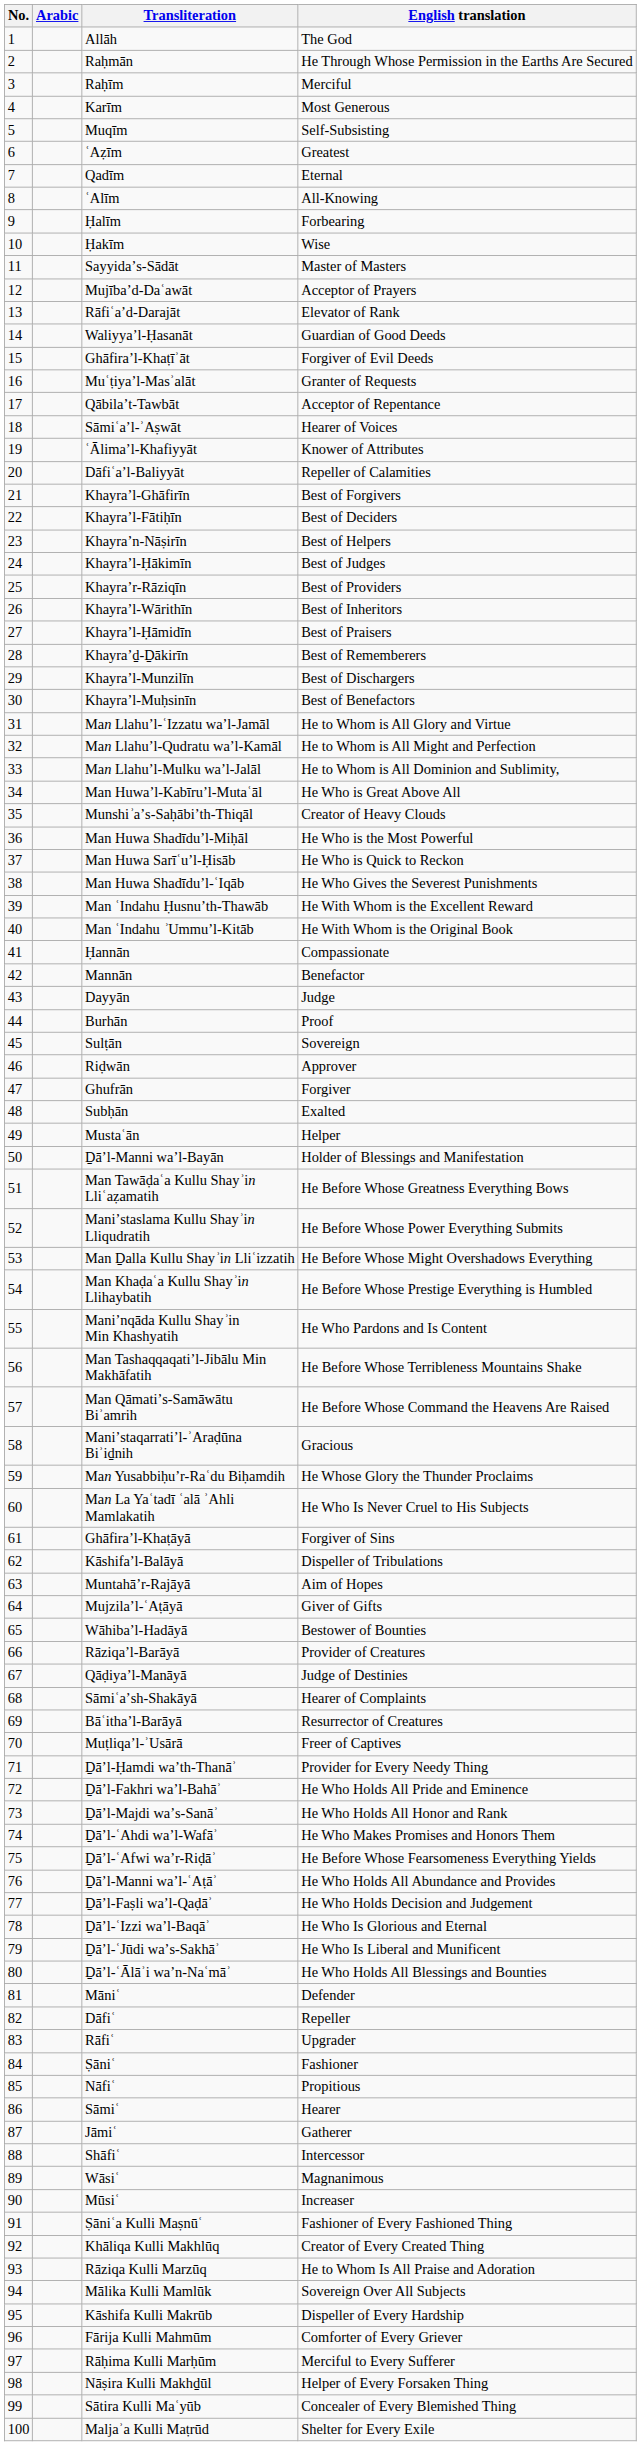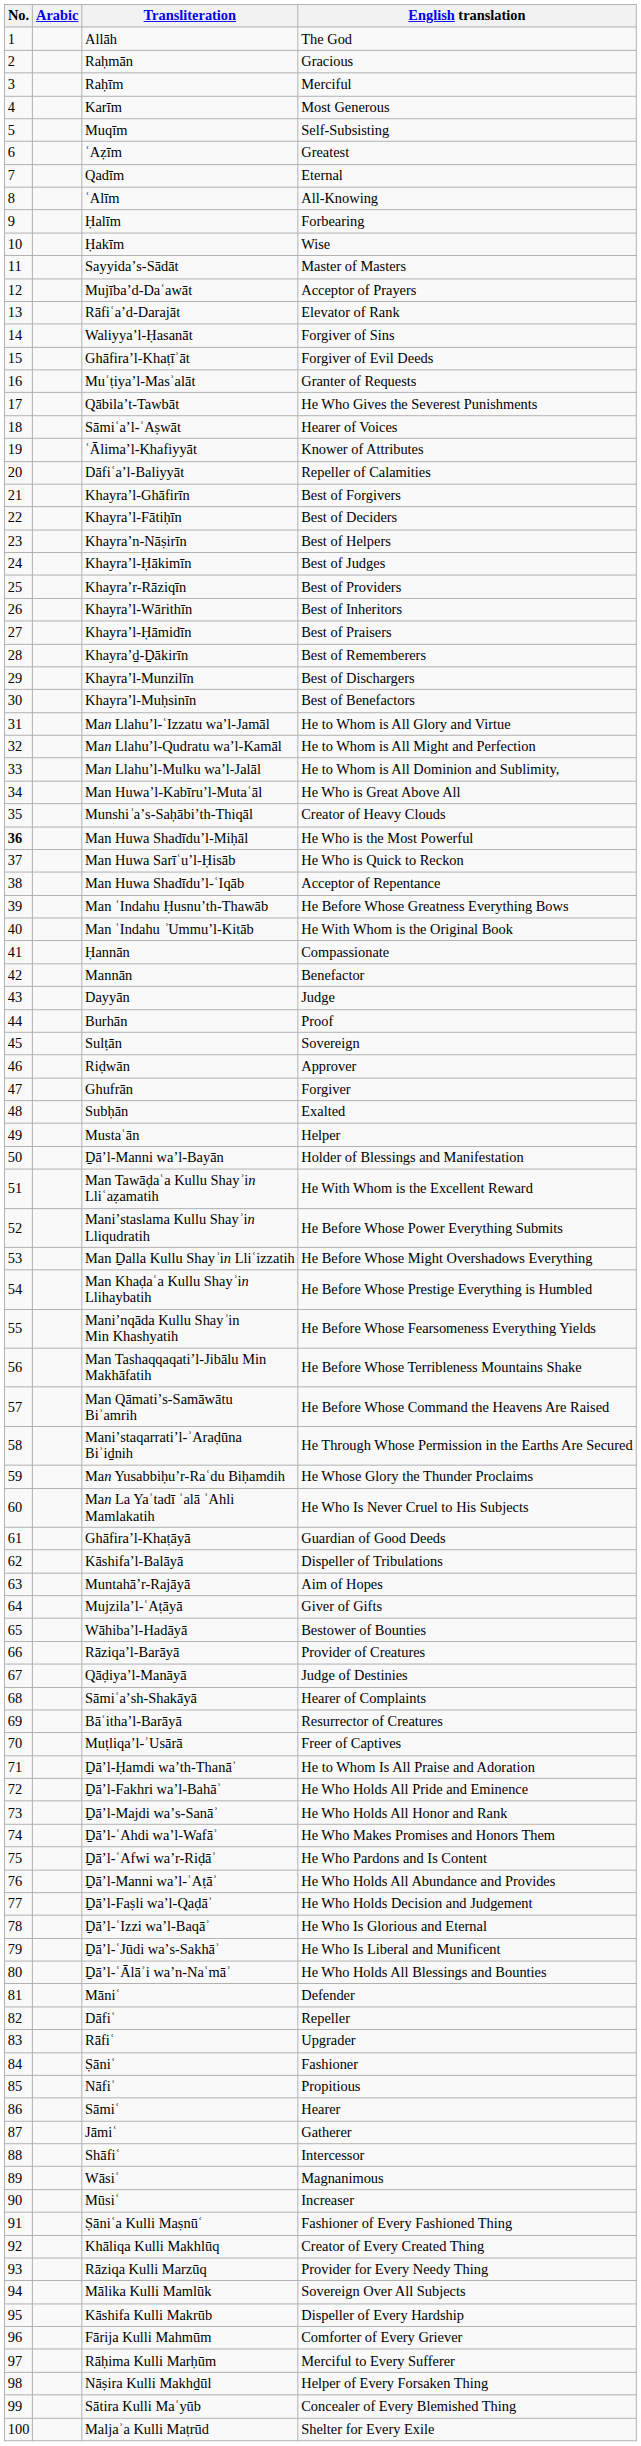 <table class="wikitable mw-collapsible mw-collapsed">
 <tr>
 <th>No.</th>
 <th><a href='#'>Arabic</a></th>
 <th><a href='#'>Transliteration</a></th>
 <th><a href='#'>English</a> translation</th>
 </tr>
 <tr>
 <td>1</td>
 <td></td>
 <td>Allāh</td>
 <td>The God</td>
 </tr>
 <tr>
 <td>2</td>
 <td></td>
 <td>Raḥmān</td>
-<td>He Through Whose Permission in the Earths Are Secured</td>
+<td>Gracious</td>
 </tr>
 <tr>
 <td>3</td>
 <td></td>
 <td>Raḥīm</td>
 <td>Merciful</td>
 </tr>
 <tr>
 <td>4</td>
 <td></td>
 <td>Karīm</td>
 <td>Most Generous</td>
 </tr>
 <tr>
 <td>5</td>
 <td></td>
 <td>Muqīm</td>
 <td>Self-Subsisting</td>
 </tr>
 <tr>
 <td>6</td>
 <td></td>
 <td>ʿAẓīm</td>
 <td>Greatest</td>
 </tr>
 <tr>
 <td>7</td>
 <td></td>
 <td>Qadīm</td>
 <td>Eternal</td>
 </tr>
 <tr>
 <td>8</td>
 <td></td>
 <td>ʿAlīm</td>
 <td>All-Knowing</td>
 </tr>
 <tr>
 <td>9</td>
 <td></td>
 <td>Ḥalīm</td>
 <td>Forbearing</td>
 </tr>
 <tr>
 <td>10</td>
 <td></td>
 <td>Ḥakīm</td>
 <td>Wise</td>
 </tr>
 <tr>
 <td>11</td>
 <td></td>
 <td>Sayyidaʼs-Sādāt</td>
 <td>Master of Masters</td>
 </tr>
 <tr>
 <td>12</td>
 <td></td>
 <td>Mujībaʼd-Daʿawāt</td>
 <td>Acceptor of Prayers</td>
 </tr>
 <tr>
 <td>13</td>
 <td></td>
 <td>Rāfiʿaʼd-Darajāt</td>
 <td>Elevator of Rank</td>
 </tr>
 <tr>
 <td>14</td>
 <td></td>
 <td>Waliyyaʼl-Ḥasanāt</td>
-<td>Guardian of Good Deeds</td>
+<td>Forgiver of Sins</td>
 </tr>
 <tr>
 <td>15</td>
 <td></td>
 <td>Ghāfiraʼl-Khaṭīʾāt</td>
 <td>Forgiver of Evil Deeds</td>
 </tr>
 <tr>
 <td>16</td>
 <td></td>
 <td>Muʿṭiyaʼl-Masʾalāt</td>
 <td>Granter of Requests</td>
 </tr>
 <tr>
 <td>17</td>
 <td></td>
 <td>Qābilaʼt-Tawbāt</td>
-<td>Acceptor of Repentance</td>
+<td>He Who Gives the Severest Punishments</td>
 </tr>
 <tr>
 <td>18</td>
 <td></td>
 <td>Sāmiʿaʼl-ʾAṣwāt</td>
 <td>Hearer of Voices</td>
 </tr>
 <tr>
 <td>19</td>
 <td></td>
 <td>ʿĀlimaʼl-Khafiyyāt</td>
 <td>Knower of Attributes</td>
 </tr>
 <tr>
 <td>20</td>
 <td></td>
 <td>Dāfiʿaʼl-Baliyyāt</td>
 <td>Repeller of Calamities</td>
 </tr>
 <tr>
 <td>21</td>
 <td></td>
 <td>Khayraʼl-Ghāfirīn</td>
 <td>Best of Forgivers</td>
 </tr>
 <tr>
 <td>22</td>
 <td></td>
 <td>Khayraʼl-Fātiḥīn</td>
 <td>Best of Deciders</td>
 </tr>
 <tr>
 <td>23</td>
 <td></td>
 <td>Khayraʼn-Nāṣirīn</td>
 <td>Best of Helpers</td>
 </tr>
 <tr>
 <td>24</td>
 <td></td>
 <td>Khayraʼl-Ḥākimīn</td>
 <td>Best of Judges</td>
 </tr>
 <tr>
 <td>25</td>
 <td></td>
 <td>Khayraʼr-Rāziqīn</td>
 <td>Best of Providers</td>
 </tr>
 <tr>
 <td>26</td>
 <td></td>
 <td>Khayraʼl-Wārithīn</td>
 <td>Best of Inheritors</td>
 </tr>
 <tr>
 <td>27</td>
 <td></td>
 <td>Khayraʼl-Ḥāmidīn</td>
 <td>Best of Praisers</td>
 </tr>
 <tr>
 <td>28</td>
 <td></td>
 <td>Khayraʼḏ-Ḏākirīn</td>
 <td>Best of Rememberers</td>
 </tr>
 <tr>
 <td>29</td>
 <td></td>
 <td>Khayraʼl-Munzilīn</td>
 <td>Best of Dischargers</td>
 </tr>
 <tr>
 <td>30</td>
 <td></td>
 <td>Khayraʼl-Muḥsinīn</td>
 <td>Best of Benefactors</td>
 </tr>
 <tr>
 <td>31</td>
 <td></td>
 <td>Ma<em>n</em> Llahuʼl-ʿIzzatu waʼl-Jamāl</td>
 <td>He to Whom is All Glory and Virtue</td>
 </tr>
 <tr>
 <td>32</td>
 <td></td>
 <td>Ma<em>n</em> Llahuʼl-Qudratu waʼl-Kamāl</td>
 <td>He to Whom is All Might and Perfection</td>
 </tr>
 <tr>
 <td>33</td>
 <td></td>
 <td>Ma<em>n</em> Llahuʼl-Mulku waʼl-Jalāl</td>
 <td>He to Whom is All Dominion and Sublimity,</td>
 </tr>
 <tr>
 <td>34</td>
 <td></td>
 <td>Man Huwaʼl-Kabīruʼl-Mutaʿāl</td>
 <td>He Who is Great Above All</td>
 </tr>
 <tr>
 <td>35</td>
 <td></td>
 <td>Munshi<em>ʾ</em>aʼs-Saḥābiʼth-Thiqāl</td>
 <td>Creator of Heavy Clouds</td>
 </tr>
 <tr>
-<td>36</td>
+<td><strong>36</strong></td>
 <td></td>
 <td>Man Huwa Shadīduʼl-Miḥāl</td>
 <td>He Who is the Most Powerful</td>
 </tr>
 <tr>
 <td>37</td>
 <td></td>
 <td>Man Huwa Sarīʿuʼl-Ḥisāb</td>
 <td>He Who is Quick to Reckon</td>
 </tr>
 <tr>
 <td>38</td>
 <td></td>
 <td>Man Huwa Shadīduʼl-ʿIqāb</td>
-<td>He Who Gives the Severest Punishments</td>
+<td>Acceptor of Repentance</td>
 </tr>
 <tr>
 <td>39</td>
 <td></td>
 <td>Man ʿIndahu Ḥusnuʼth-Thawāb</td>
-<td>He With Whom is the Excellent Reward</td>
+<td>He Before Whose Greatness Everything Bows</td>
 </tr>
 <tr>
 <td>40</td>
 <td></td>
 <td>Man ʿIndahu <em>ʾ</em>Ummuʼl-Kitāb</td>
 <td>He With Whom is the Original Book</td>
 </tr>
 <tr>
 <td>41</td>
 <td></td>
 <td>Ḥannān</td>
 <td>Compassionate</td>
 </tr>
 <tr>
 <td>42</td>
 <td></td>
 <td>Mannān</td>
 <td>Benefactor</td>
 </tr>
 <tr>
 <td>43</td>
 <td></td>
 <td>Dayyān</td>
 <td>Judge</td>
 </tr>
 <tr>
 <td>44</td>
 <td></td>
 <td>Burhān</td>
 <td>Proof</td>
 </tr>
 <tr>
 <td>45</td>
 <td></td>
 <td>Sulṭān</td>
 <td>Sovereign</td>
 </tr>
 <tr>
 <td>46</td>
 <td></td>
 <td>Riḍwān</td>
 <td>Approver</td>
 </tr>
 <tr>
 <td>47</td>
 <td></td>
 <td>Ghufrān</td>
 <td>Forgiver</td>
 </tr>
 <tr>
 <td>48</td>
 <td></td>
 <td>Subḥān</td>
 <td>Exalted</td>
 </tr>
 <tr>
 <td>49</td>
 <td></td>
 <td>Mustaʿān</td>
 <td>Helper</td>
 </tr>
 <tr>
 <td>50</td>
 <td></td>
 <td>Ḏāʼl-Manni waʼl-Bayān</td>
 <td>Holder of Blessings and Manifestation</td>
 </tr>
 <tr>
 <td>51</td>
 <td></td>
 <td>Man Tawāḍaʿa Kullu Shay<em>ʾ</em>i<em>n</em><br>Lliʿaẓamatih</td>
-<td>He Before Whose Greatness Everything Bows</td>
+<td>He With Whom is the Excellent Reward</td>
 </tr>
 <tr>
 <td>52</td>
 <td></td>
 <td>Maniʼstaslama Kullu Shay<em>ʾ</em>i<em>n</em><br>Lliqudratih</td>
 <td>He Before Whose Power Everything Submits</td>
 </tr>
 <tr>
 <td>53</td>
 <td></td>
 <td>Man Ḏalla Kullu Shay<em>ʾ</em>i<em>n</em> Lliʿizzatih</td>
 <td>He Before Whose Might Overshadows Everything</td>
 </tr>
 <tr>
 <td>54</td>
 <td></td>
 <td>Man Khaḍaʿa Kullu Shay<em>ʾ</em>i<em>n<br></em>Llihaybatih</td>
 <td>He Before Whose Prestige Everything is Humbled</td>
 </tr>
 <tr>
 <td>55</td>
 <td></td>
 <td>Maniʼnqāda Kullu Shay<em>ʾ</em>in<br>Min Khashyatih</td>
-<td>He Who Pardons and Is Content</td>
+<td>He Before Whose Fearsomeness Everything Yields</td>
 </tr>
 <tr>
 <td>56</td>
 <td></td>
 <td>Man Tashaqqaqatiʼl-Jibālu Min<br>Makhāfatih</td>
 <td>He Before Whose Terribleness Mountains Shake</td>
 </tr>
 <tr>
 <td>57</td>
 <td></td>
 <td>Man Qāmatiʼs-Samāwātu <br>Biʾamrih</td>
 <td>He Before Whose Command the Heavens Are Raised</td>
 </tr>
 <tr>
 <td>58</td>
 <td></td>
 <td>Maniʼstaqarratiʼl-ʾAraḍūna<br>Biʾiḏnih</td>
-<td>Gracious</td>
+<td>He Through Whose Permission in the Earths Are Secured</td>
 </tr>
 <tr>
 <td>59</td>
 <td></td>
 <td>Ma<em>n</em> Yusabbiḥuʼr-Raʿdu Biḥamdih</td>
 <td>He Whose Glory the Thunder Proclaims</td>
 </tr>
 <tr>
 <td>60</td>
 <td></td>
 <td>Ma<em>n</em> La Yaʿtadī ʿalā ʾAhli<br>Mamlakatih</td>
 <td>He Who Is Never Cruel to His Subjects</td>
 </tr>
 <tr>
 <td>61</td>
 <td></td>
 <td>Ghāfiraʼl-Khaṭāyā</td>
-<td>Forgiver of Sins</td>
+<td>Guardian of Good Deeds</td>
 </tr>
 <tr>
 <td>62</td>
 <td></td>
 <td>Kāshifaʼl-Balāyā</td>
 <td>Dispeller of Tribulations</td>
 </tr>
 <tr>
 <td>63</td>
 <td></td>
 <td>Muntahāʼr-Rajāyā</td>
 <td>Aim of Hopes</td>
 </tr>
 <tr>
 <td>64</td>
 <td></td>
 <td>Mujzilaʼl-ʿAṭāyā</td>
 <td>Giver of Gifts</td>
 </tr>
 <tr>
 <td>65</td>
 <td></td>
 <td>Wāhibaʼl-Hadāyā</td>
 <td>Bestower of Bounties</td>
 </tr>
 <tr>
 <td>66</td>
 <td></td>
 <td>Rāziqaʼl-Barāyā</td>
 <td>Provider of Creatures</td>
 </tr>
 <tr>
 <td>67</td>
 <td></td>
 <td>Qāḍiyaʼl-Manāyā</td>
 <td>Judge of Destinies</td>
 </tr>
 <tr>
 <td>68</td>
 <td></td>
 <td>Sāmiʿaʼsh-Shakāyā</td>
 <td>Hearer of Complaints</td>
 </tr>
 <tr>
 <td>69</td>
 <td></td>
 <td>Bāʿithaʼl-Barāyā</td>
 <td>Resurrector of Creatures</td>
 </tr>
 <tr>
 <td>70</td>
 <td></td>
 <td>Muṭliqaʼl-ʾUsārā</td>
 <td>Freer of Captives</td>
 </tr>
 <tr>
 <td>71</td>
 <td></td>
 <td>Ḏāʼl-Ḥamdi waʼth-Thanāʾ</td>
-<td>Provider for Every Needy Thing</td>
+<td>He to Whom Is All Praise and Adoration</td>
 </tr>
 <tr>
 <td>72</td>
 <td></td>
 <td>Ḏāʼl-Fakhri waʼl-Bahāʾ</td>
 <td>He Who Holds All Pride and Eminence</td>
 </tr>
 <tr>
 <td>73</td>
 <td></td>
 <td>Ḏāʼl-Majdi waʼs-Sanāʾ</td>
 <td>He Who Holds All Honor and Rank</td>
 </tr>
 <tr>
 <td>74</td>
 <td></td>
 <td>Ḏāʼl-ʿAhdi waʼl-Wafāʾ</td>
 <td>He Who Makes Promises and Honors Them</td>
 </tr>
 <tr>
 <td>75</td>
 <td></td>
 <td>Ḏāʼl-ʿAfwi waʼr-Riḍāʾ</td>
-<td>He Before Whose Fearsomeness Everything Yields</td>
+<td>He Who Pardons and Is Content</td>
 </tr>
 <tr>
 <td>76</td>
 <td></td>
 <td>Ḏāʼl-Manni waʼl-ʿAṭāʾ</td>
 <td>He Who Holds All Abundance and Provides</td>
 </tr>
 <tr>
 <td>77</td>
 <td></td>
 <td>Ḏāʼl-Faṣli waʼl-Qaḍāʾ</td>
 <td>He Who Holds Decision and Judgement</td>
 </tr>
 <tr>
 <td>78</td>
 <td></td>
 <td>Ḏāʼl-ʿIzzi waʼl-Baqāʾ</td>
 <td>He Who Is Glorious and Eternal</td>
 </tr>
 <tr>
 <td>79</td>
 <td></td>
 <td>Ḏāʼl-ʿJūdi waʼs-Sakhāʾ</td>
 <td>He Who Is Liberal and Munificent</td>
 </tr>
 <tr>
 <td>80</td>
 <td></td>
 <td>Ḏāʼl-ʿĀlāʾi waʼn-Naʿmāʾ</td>
 <td>He Who Holds All Blessings and Bounties</td>
 </tr>
 <tr>
 <td>81</td>
 <td></td>
 <td>Māniʿ</td>
 <td>Defender</td>
 </tr>
 <tr>
 <td>82</td>
 <td></td>
 <td>Dāfiʿ</td>
 <td>Repeller</td>
 </tr>
 <tr>
 <td>83</td>
 <td></td>
 <td>Rāfiʿ</td>
 <td>Upgrader</td>
 </tr>
 <tr>
 <td>84</td>
 <td></td>
 <td>Ṣāniʿ</td>
 <td>Fashioner</td>
 </tr>
 <tr>
 <td>85</td>
 <td></td>
 <td>Nāfiʿ</td>
 <td>Propitious</td>
 </tr>
 <tr>
 <td>86</td>
 <td></td>
 <td>Sāmiʿ</td>
 <td>Hearer</td>
 </tr>
 <tr>
 <td>87</td>
 <td></td>
 <td>Jāmiʿ</td>
 <td>Gatherer</td>
 </tr>
 <tr>
 <td>88</td>
 <td></td>
 <td>Shāfiʿ</td>
 <td>Intercessor</td>
 </tr>
 <tr>
 <td>89</td>
 <td></td>
 <td>Wāsiʿ</td>
 <td>Magnanimous</td>
 </tr>
 <tr>
 <td>90</td>
 <td></td>
 <td>Mūsiʿ</td>
 <td>Increaser</td>
 </tr>
 <tr>
 <td>91</td>
 <td></td>
 <td>Ṣāniʿa Kulli Maṣnūʿ</td>
 <td>Fashioner of Every Fashioned Thing</td>
 </tr>
 <tr>
 <td>92</td>
 <td></td>
 <td>Khāliqa Kulli Makhlūq</td>
 <td>Creator of Every Created Thing</td>
 </tr>
 <tr>
 <td>93</td>
 <td></td>
 <td>Rāziqa Kulli Marzūq</td>
-<td>He to Whom Is All Praise and Adoration</td>
+<td>Provider for Every Needy Thing</td>
 </tr>
 <tr>
 <td>94</td>
 <td></td>
 <td>Mālika Kulli Mamlūk</td>
 <td>Sovereign Over All Subjects</td>
 </tr>
 <tr>
 <td>95</td>
 <td></td>
 <td>Kāshifa Kulli Makrūb</td>
 <td>Dispeller of Every Hardship</td>
 </tr>
 <tr>
 <td>96</td>
 <td></td>
 <td>Fārija Kulli Mahmūm</td>
 <td>Comforter of Every Griever</td>
 </tr>
 <tr>
 <td>97</td>
 <td></td>
 <td>Rāḥima Kulli Marḥūm</td>
 <td>Merciful to Every Sufferer</td>
 </tr>
 <tr>
 <td>98</td>
 <td></td>
 <td>Nāṣira Kulli Makhḏūl</td>
 <td>Helper of Every Forsaken Thing</td>
 </tr>
 <tr>
 <td>99</td>
 <td></td>
 <td>Sātira Kulli Maʿyūb</td>
 <td>Concealer of Every Blemished Thing</td>
 </tr>
 <tr>
 <td>100</td>
 <td></td>
 <td>Maljaʾa Kulli Maṭrūd</td>
 <td>Shelter for Every Exile</td>
 </tr>
 </table>
